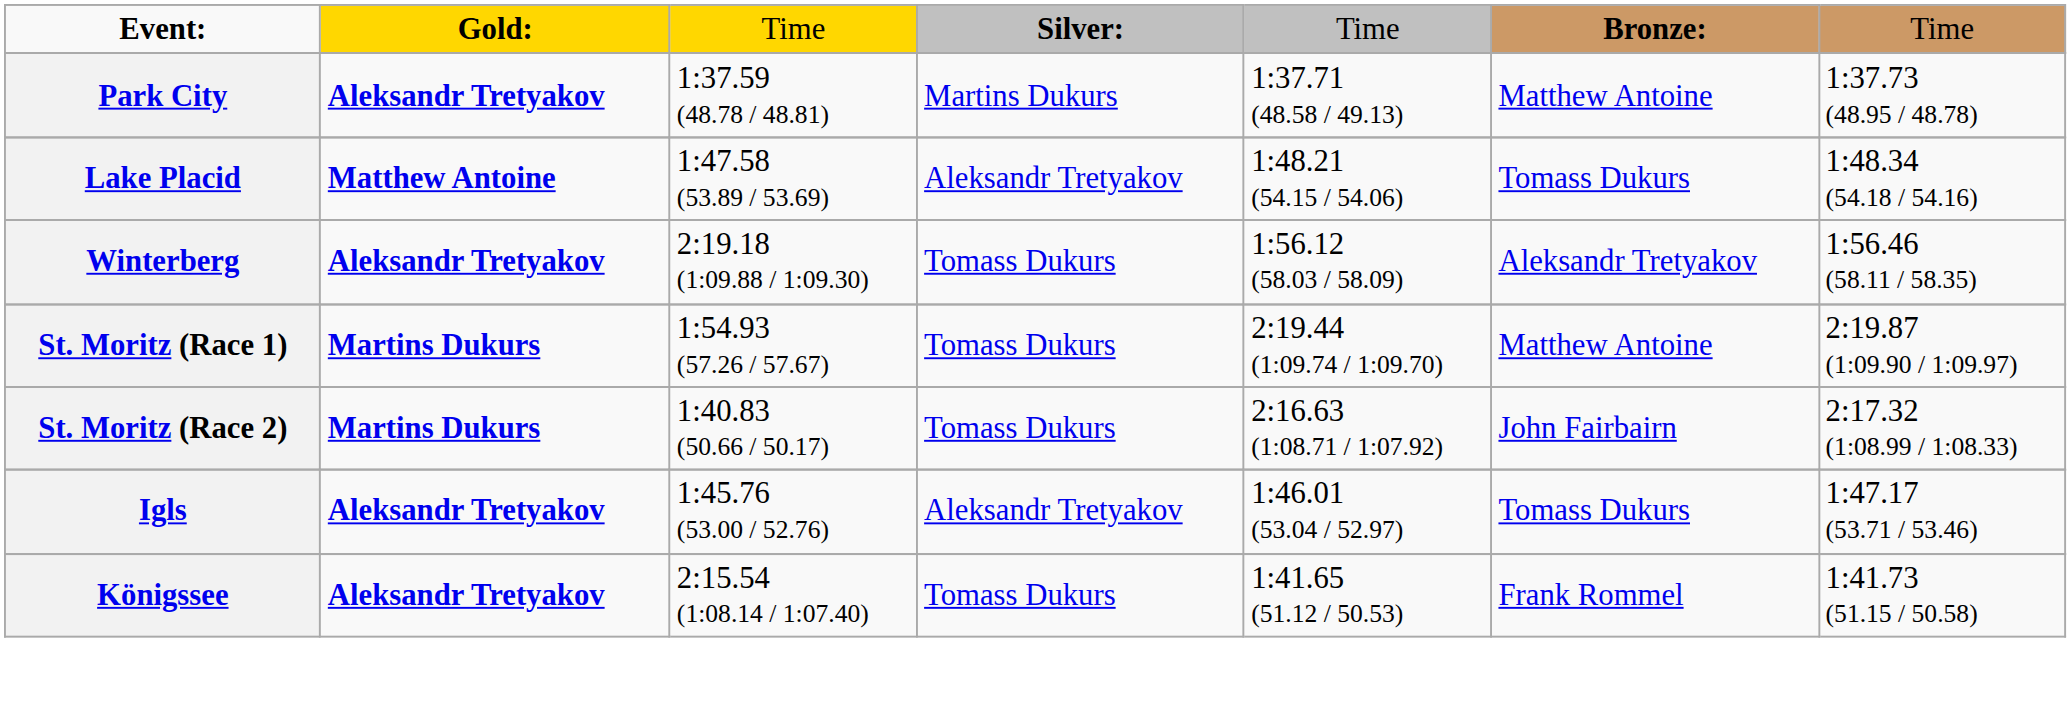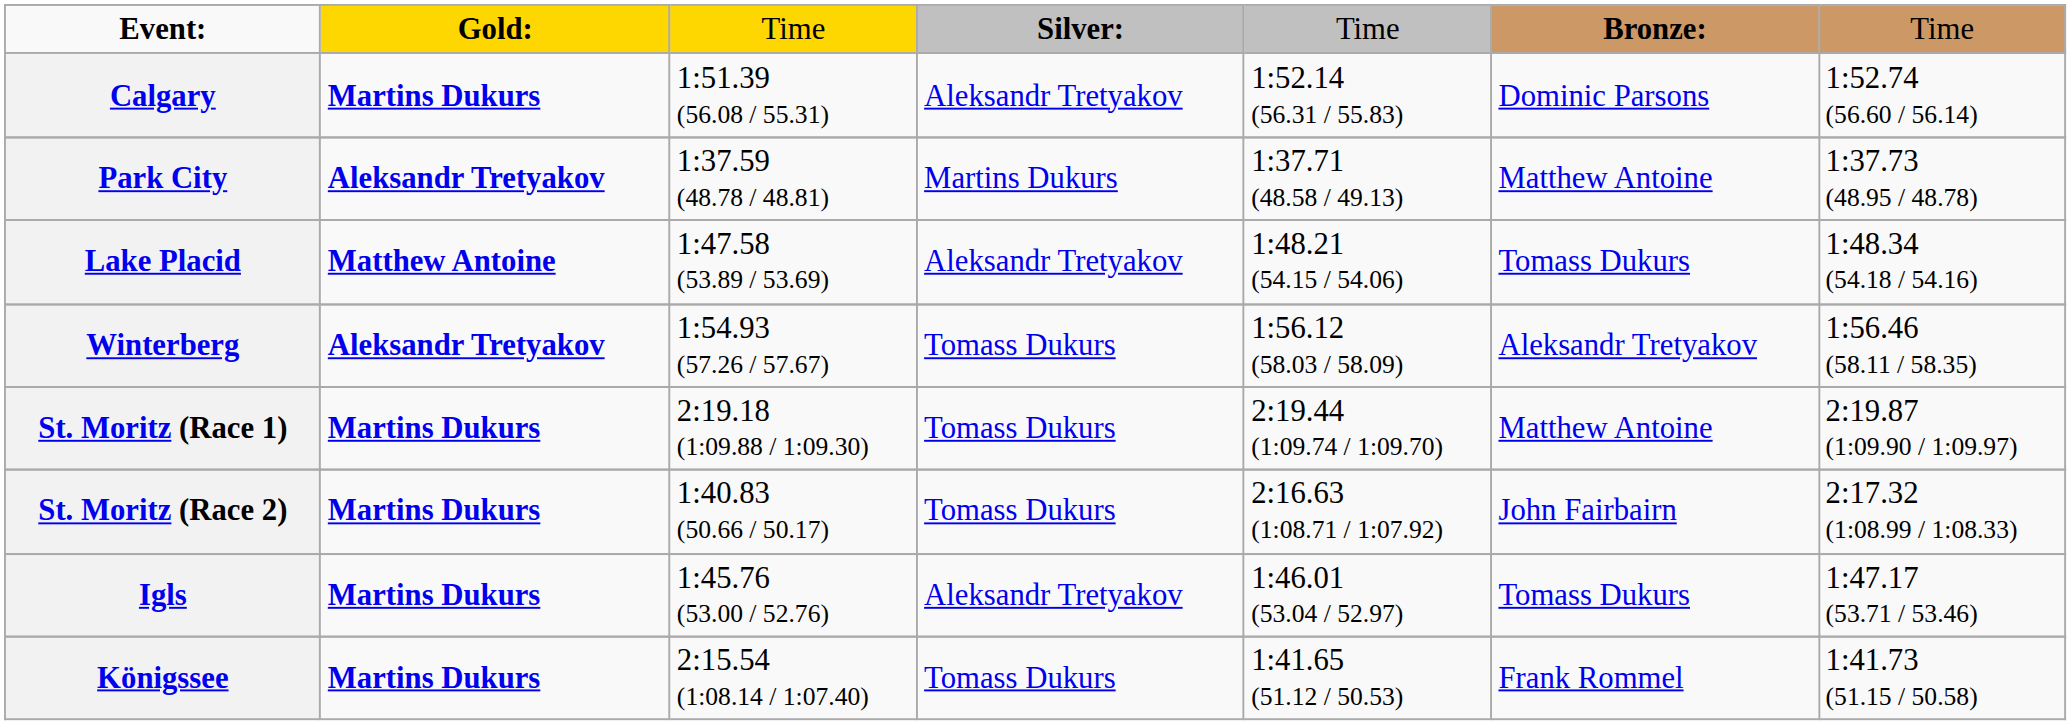 <table class="wikitable plainrowheaders" width=85%>
 <tr>
 <td !scope="col" align="center"><strong>Event:</strong></td>
 <td !scope="col" align="center" bgcolor="gold"><strong>Gold:</strong></td>
 <td !scope="col" align="center" bgcolor="gold">Time</td>
 <td !scope="col" align="center" bgcolor="silver"><strong>Silver:</strong></td>
 <td !scope="col" align="center" bgcolor="silver">Time</td>
 <td !scope="col" align="center" bgcolor="CC9966"><strong>Bronze:</strong></td>
 <td !scope="col" align="center" bgcolor="CC9966">Time</td>
+</tr>
+<tr>
+<th scope="row"><a href='#'>Calgary</a></th>
+<td><strong><a href='#'>Martins Dukurs</a></strong><br><small></small></td>
+<td>1:51.39<br><small>(56.08 / 55.31)</small></td>
+<td><a href='#'>Aleksandr Tretyakov</a><br><small></small></td>
+<td>1:52.14<br><small>(56.31 / 55.83)</small></td>
+<td><a href='#'>Dominic Parsons</a><br><small></small></td>
+<td>1:52.74<br><small>(56.60 / 56.14)</small></td>
 </tr>
 <tr>
 </tr>
 <tr>
 <th scope="row"><a href='#'>Park City</a></th>
 <td><strong><a href='#'>Aleksandr Tretyakov</a></strong><br><small></small></td>
 <td>1:37.59<br><small>(48.78 / 48.81)</small></td>
 <td><a href='#'>Martins Dukurs</a><br><small></small></td>
 <td>1:37.71<br><small>(48.58 / 49.13)</small></td>
 <td><a href='#'>Matthew Antoine</a><br><small></small></td>
 <td>1:37.73<br><small>(48.95 / 48.78)</small></td>
 </tr>
 <tr>
 </tr>
 <tr>
 <th scope="row"><a href='#'>Lake Placid</a></th>
 <td><strong><a href='#'>Matthew Antoine</a></strong><br><small></small></td>
 <td>1:47.58<br><small>(53.89 / 53.69)</small></td>
 <td><a href='#'>Aleksandr Tretyakov</a><br><small></small></td>
 <td>1:48.21<br><small>(54.15 / 54.06)</small></td>
 <td><a href='#'>Tomass Dukurs</a><br><small></small></td>
 <td>1:48.34<br><small>(54.18 / 54.16)</small></td>
 </tr>
 <tr>
 </tr>
 <tr>
 <th scope="row"><a href='#'>Winterberg</a></th>
 <td><strong><a href='#'>Aleksandr Tretyakov</a></strong><br><small></small></td>
-<td>2:19.18<br><small>(1:09.88 / 1:09.30)</small></td>
+<td>1:54.93<br><small>(57.26 / 57.67)</small></td>
 <td><a href='#'>Tomass Dukurs</a><br><small></small></td>
 <td>1:56.12<br><small>(58.03 / 58.09)</small></td>
 <td><a href='#'>Aleksandr Tretyakov</a><br><small></small></td>
 <td>1:56.46<br><small>(58.11 / 58.35)</small></td>
 </tr>
 <tr>
 </tr>
 <tr>
 <th scope="row"><a href='#'>St. Moritz</a> (Race 1)</th>
 <td><strong><a href='#'>Martins Dukurs</a></strong><br><small></small></td>
-<td>1:54.93<br><small>(57.26 / 57.67)</small></td>
+<td>2:19.18<br><small>(1:09.88 / 1:09.30)</small></td>
 <td><a href='#'>Tomass Dukurs</a><br><small></small></td>
 <td>2:19.44<br><small>(1:09.74 / 1:09.70)</small></td>
 <td><a href='#'>Matthew Antoine</a><br><small></small></td>
 <td>2:19.87<br><small>(1:09.90 / 1:09.97)</small></td>
 </tr>
 <tr>
 </tr>
 <tr>
 <th scope="row"><a href='#'>St. Moritz</a> (Race 2)</th>
 <td><strong><a href='#'>Martins Dukurs</a></strong><br><small></small></td>
 <td>1:40.83<br><small>(50.66 / 50.17)</small></td>
 <td><a href='#'>Tomass Dukurs</a><br><small></small></td>
 <td>2:16.63<br><small>(1:08.71 / 1:07.92)</small></td>
 <td><a href='#'>John Fairbairn</a><br><small></small></td>
 <td>2:17.32<br><small>(1:08.99 / 1:08.33)</small></td>
 </tr>
 <tr>
 </tr>
 <tr>
 <th scope="row"><a href='#'>Igls</a></th>
-<td><strong><a href='#'>Aleksandr Tretyakov</a></strong><br><small></small></td>
+<td><strong><a href='#'>Martins Dukurs</a></strong><br><small></small></td>
 <td>1:45.76<br><small>(53.00 / 52.76)</small></td>
 <td><a href='#'>Aleksandr Tretyakov</a><br><small></small></td>
 <td>1:46.01<br><small>(53.04 / 52.97)</small></td>
 <td><a href='#'>Tomass Dukurs</a><br><small></small></td>
 <td>1:47.17<br><small>(53.71 / 53.46)</small></td>
 </tr>
 <tr>
 </tr>
 <tr>
 <th scope="row"><a href='#'>Königssee</a></th>
-<td><strong><a href='#'>Aleksandr Tretyakov</a></strong><br><small></small></td>
+<td><strong><a href='#'>Martins Dukurs</a></strong><br><small></small></td>
 <td>2:15.54<br><small>(1:08.14 / 1:07.40)</small></td>
 <td><a href='#'>Tomass Dukurs</a><br><small></small></td>
 <td>1:41.65<br><small>(51.12 / 50.53)</small></td>
 <td><a href='#'>Frank Rommel</a><br><small></small></td>
 <td>1:41.73<br><small>(51.15 / 50.58)</small></td>
 </tr>
 </table>
